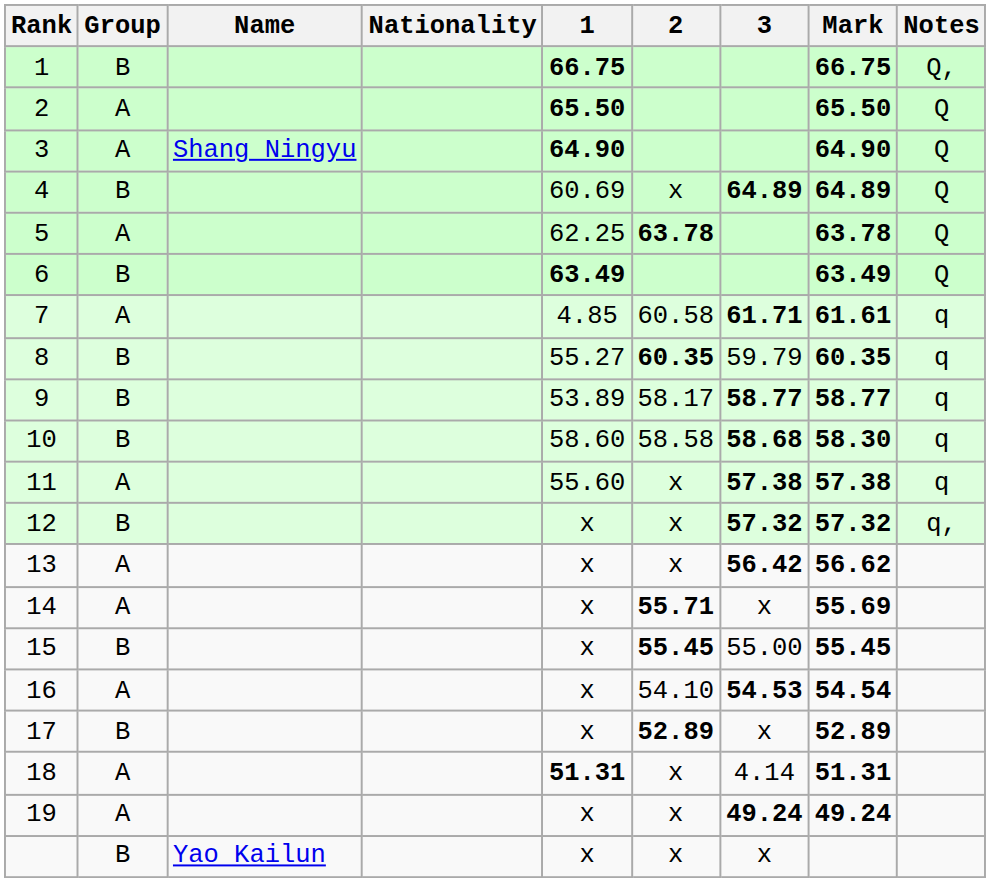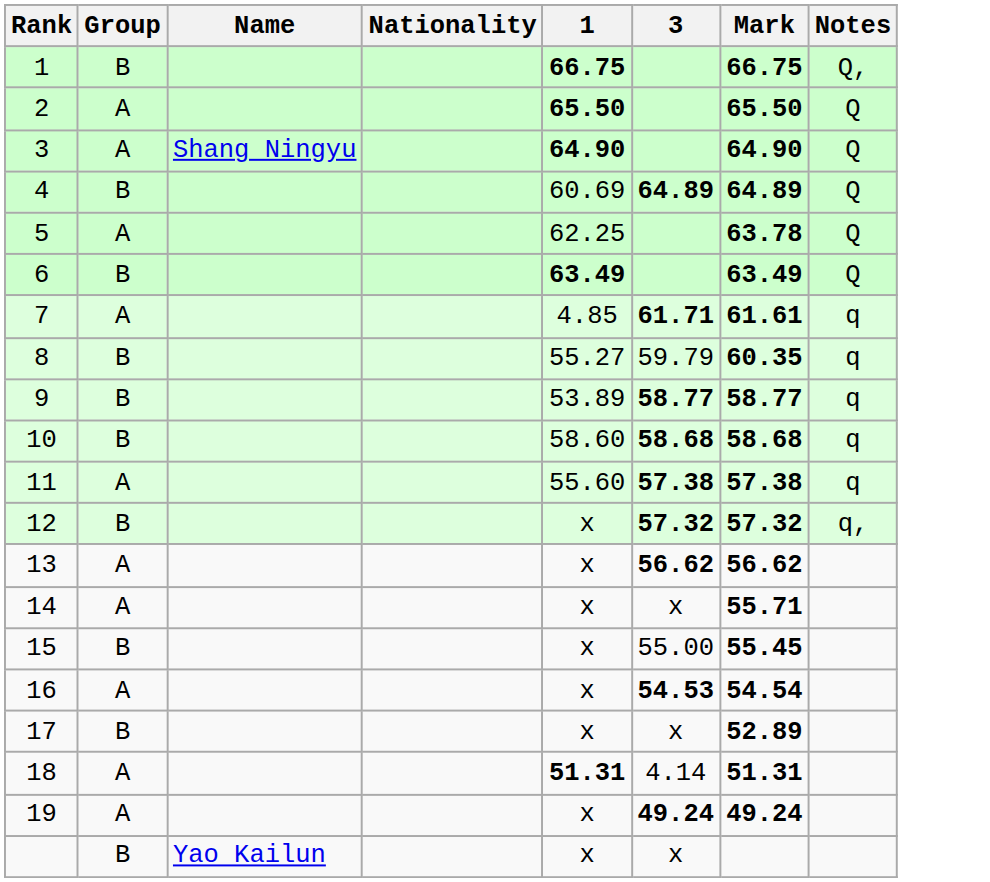 <table class="wikitable sortable" style="text-align:center">
 <tr>
 <th>Rank</th>
 <th>Group</th>
 <th>Name</th>
 <th>Nationality</th>
 <th>1</th>
-<th>2</th>
 <th>3</th>
 <th>Mark</th>
 <th>Notes</th>
 </tr>
 <tr bgcolor=ccffcc>
 <td>1</td>
 <td>B</td>
 <td align=left></td>
 <td align=left></td>
 <td><strong>66.75</strong></td>
 <td></td>
-<td></td>
 <td><strong>66.75</strong></td>
 <td>Q, </td>
 </tr>
 <tr bgcolor=ccffcc>
 <td>2</td>
 <td>A</td>
 <td align=left></td>
 <td align=left></td>
 <td><strong>65.50</strong></td>
-<td></td>
 <td></td>
 <td><strong>65.50</strong></td>
 <td>Q</td>
 </tr>
 <tr bgcolor=ccffcc>
 <td>3</td>
 <td>A</td>
 <td align=left><a href='#'>Shang Ningyu</a></td>
 <td align=left></td>
 <td><strong>64.90</strong></td>
 <td></td>
-<td></td>
 <td><strong>64.90</strong></td>
 <td>Q</td>
 </tr>
 <tr bgcolor=ccffcc>
 <td>4</td>
 <td>B</td>
 <td align=left></td>
 <td align=left></td>
 <td>60.69</td>
-<td>x</td>
 <td><strong>64.89</strong></td>
 <td><strong>64.89</strong></td>
 <td>Q</td>
 </tr>
 <tr bgcolor=ccffcc>
 <td>5</td>
 <td>A</td>
 <td align=left></td>
 <td align=left></td>
 <td>62.25</td>
-<td><strong>63.78</strong></td>
 <td></td>
 <td><strong>63.78</strong></td>
 <td>Q</td>
 </tr>
 <tr bgcolor=ccffcc>
 <td>6</td>
 <td>B</td>
 <td align=left></td>
 <td align=left></td>
 <td><strong>63.49</strong></td>
 <td></td>
-<td></td>
 <td><strong>63.49</strong></td>
 <td>Q</td>
 </tr>
 <tr bgcolor=ddffdd>
 <td>7</td>
 <td>A</td>
 <td align=left></td>
 <td align=left></td>
 <td>4.85</td>
-<td>60.58</td>
 <td><strong>61.71</strong></td>
 <td><strong>61.61</strong></td>
 <td>q</td>
 </tr>
 <tr bgcolor=ddffdd>
 <td>8</td>
 <td>B</td>
 <td align=left></td>
 <td align=left></td>
 <td>55.27</td>
-<td><strong>60.35</strong></td>
 <td>59.79</td>
 <td><strong>60.35</strong></td>
 <td>q</td>
 </tr>
 <tr bgcolor=ddffdd>
 <td>9</td>
 <td>B</td>
 <td align=left></td>
 <td align=left></td>
 <td>53.89</td>
-<td>58.17</td>
 <td><strong>58.77</strong></td>
 <td><strong>58.77</strong></td>
 <td>q</td>
 </tr>
 <tr bgcolor=ddffdd>
 <td>10</td>
 <td>B</td>
 <td align=left></td>
 <td align=left></td>
 <td>58.60</td>
-<td>58.58</td>
 <td><strong>58.68</strong></td>
-<td><strong>58.30</strong></td>
+<td><strong>58.68</strong></td>
 <td>q</td>
 </tr>
 <tr bgcolor=ddffdd>
 <td>11</td>
 <td>A</td>
 <td align=left></td>
 <td align=left></td>
 <td>55.60</td>
-<td>x</td>
 <td><strong>57.38</strong></td>
 <td><strong>57.38</strong></td>
 <td>q</td>
 </tr>
 <tr bgcolor=ddffdd>
 <td>12</td>
 <td>B</td>
 <td align=left></td>
 <td align=left></td>
-<td>x</td>
 <td>x</td>
 <td><strong>57.32</strong></td>
 <td><strong>57.32</strong></td>
 <td>q, </td>
 </tr>
 <tr>
 <td>13</td>
 <td>A</td>
 <td align=left></td>
 <td align=left></td>
 <td>x</td>
-<td>x</td>
-<td><strong>56.42</strong></td>
+<td><strong>56.62</strong></td>
 <td><strong>56.62</strong></td>
 <td></td>
 </tr>
 <tr>
 <td>14</td>
 <td>A</td>
 <td align=left></td>
 <td align=left></td>
 <td>x</td>
+<td>x</td>
 <td><strong>55.71</strong></td>
-<td>x</td>
-<td><strong>55.69</strong></td>
 <td></td>
 </tr>
 <tr>
 <td>15</td>
 <td>B</td>
 <td align=left></td>
 <td align=left></td>
 <td>x</td>
-<td><strong>55.45</strong></td>
 <td>55.00</td>
 <td><strong>55.45</strong></td>
 <td></td>
 </tr>
 <tr>
 <td>16</td>
 <td>A</td>
 <td align=left></td>
 <td align=left></td>
 <td>x</td>
-<td>54.10</td>
 <td><strong>54.53</strong></td>
 <td><strong>54.54</strong></td>
 <td></td>
 </tr>
 <tr>
 <td>17</td>
 <td>B</td>
 <td align=left></td>
 <td align=left></td>
 <td>x</td>
-<td><strong>52.89</strong></td>
 <td>x</td>
 <td><strong>52.89</strong></td>
 <td></td>
 </tr>
 <tr>
 <td>18</td>
 <td>A</td>
 <td align=left></td>
 <td align=left></td>
 <td><strong>51.31</strong></td>
-<td>x</td>
 <td>4.14</td>
 <td><strong>51.31</strong></td>
 <td></td>
 </tr>
 <tr>
 <td>19</td>
 <td>A</td>
 <td align=left></td>
 <td align=left></td>
-<td>x</td>
 <td>x</td>
 <td><strong>49.24</strong></td>
 <td><strong>49.24</strong></td>
 <td></td>
 </tr>
 <tr>
 <td></td>
 <td>B</td>
 <td align=left><a href='#'>Yao Kailun</a></td>
 <td align=left></td>
 <td>x</td>
 <td>x</td>
-<td>x</td>
 <td><strong></strong></td>
 <td></td>
 </tr>
 </table>
